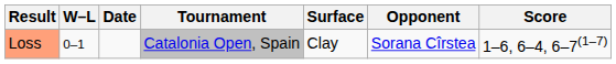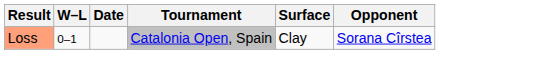 <table class="sortable wikitable">
 <tr>
 <th>Result</th>
 <th class="unsortable">W–L</th>
 <th>Date</th>
 <th>Tournament</th>
 <th>Surface</th>
 <th>Opponent</th>
-<th class="unsortable">Score</th>
 </tr>
 <tr>
 <td bgcolor=FFA07A>Loss</td>
 <td><small>0–1</small></td>
 <td><a href='#'></a></td>
 <td bgcolor=silver><a href='#'>Catalonia Open</a>, Spain</td>
 <td>Clay</td>
 <td> <a href='#'>Sorana Cîrstea</a></td>
-<td>1–6, 6–4, 6–7<sup>(1–7)</sup></td>
 </tr>
 </table>
